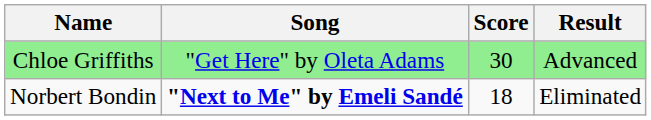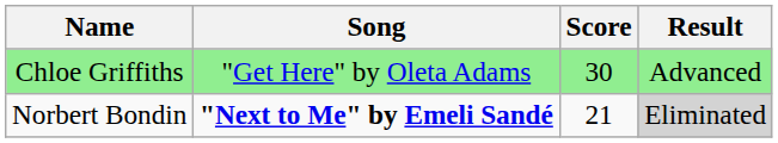 <table class="wikitable" style="text-align:center;">
 <tr style="text-align:Center; background:#cc;">
 <th>Name</th>
 <th>Song</th>
 <th>Score</th>
 <th>Result</th>
 </tr>
 <tr style="background:lightgreen;">
 <td>Chloe Griffiths</td>
 <td>"<a href='#'>Get Here</a>" by <a href='#'>Oleta Adams</a></td>
 <td>30</td>
 <td>Advanced</td>
 </tr>
 <tr>
 <td>Norbert Bondin</td>
 <td><strong>"<a href='#'>Next to Me</a>" by <a href='#'>Emeli Sandé</a></strong></td>
-<td>18</td>
-<td>Eliminated</td>
+<td>21</td>
+<td style="background: lightgrey;">Eliminated</td>
 </tr>
 </table>
